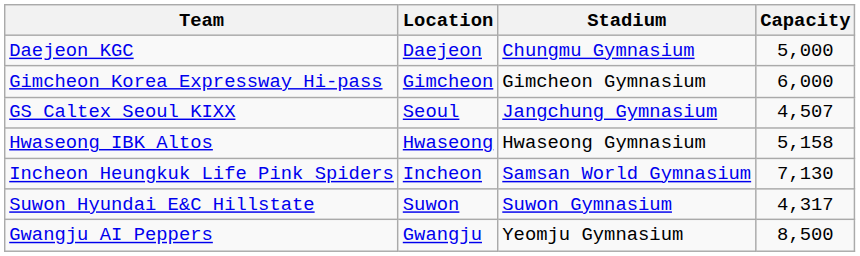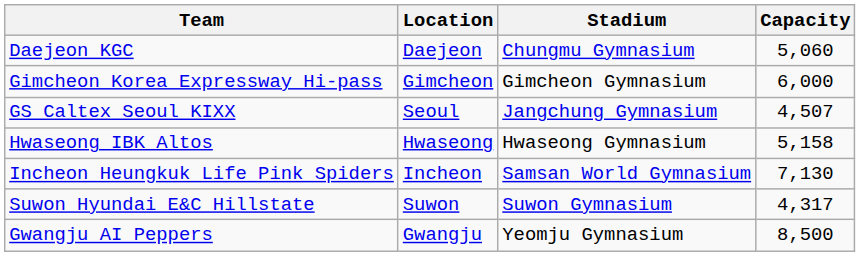 <table class="wikitable sortable" style="text-align: left;">
 <tr>
 <th>Team</th>
 <th>Location</th>
 <th>Stadium</th>
 <th>Capacity</th>
 </tr>
 <tr>
 <td><a href='#'>Daejeon KGC</a></td>
 <td><a href='#'>Daejeon</a></td>
 <td><a href='#'>Chungmu Gymnasium</a></td>
-<td align="center">5,000 <small> </small></td>
+<td align="center">5,060 <small> </small></td>
 </tr>
 <tr>
 <td><a href='#'>Gimcheon Korea Expressway Hi-pass</a></td>
 <td><a href='#'>Gimcheon</a></td>
 <td>Gimcheon Gymnasium</td>
 <td align="center">6,000</td>
 </tr>
 <tr>
 <td><a href='#'>GS Caltex Seoul KIXX</a></td>
 <td><a href='#'>Seoul</a></td>
 <td><a href='#'>Jangchung Gymnasium</a></td>
 <td align="center">4,507 <small> </small></td>
 </tr>
 <tr>
 <td><a href='#'>Hwaseong IBK Altos</a></td>
 <td><a href='#'>Hwaseong</a></td>
 <td>Hwaseong Gymnasium</td>
 <td align="center">5,158</td>
 </tr>
 <tr>
 <td><a href='#'>Incheon Heungkuk Life Pink Spiders</a></td>
 <td><a href='#'>Incheon</a></td>
 <td><a href='#'>Samsan World Gymnasium</a></td>
 <td align="center">7,130</td>
 </tr>
 <tr>
 <td><a href='#'>Suwon Hyundai E&C Hillstate</a></td>
 <td><a href='#'>Suwon</a></td>
 <td><a href='#'>Suwon Gymnasium</a></td>
 <td align="center">4,317 <small> </small></td>
 </tr>
 <tr>
 <td><a href='#'>Gwangju AI Peppers</a></td>
 <td><a href='#'>Gwangju</a></td>
 <td>Yeomju Gymnasium</td>
 <td align="center">8,500</td>
 </tr>
 </table>
